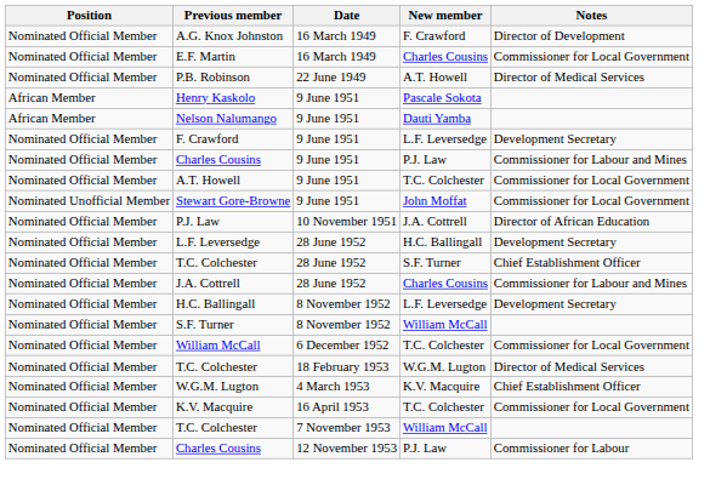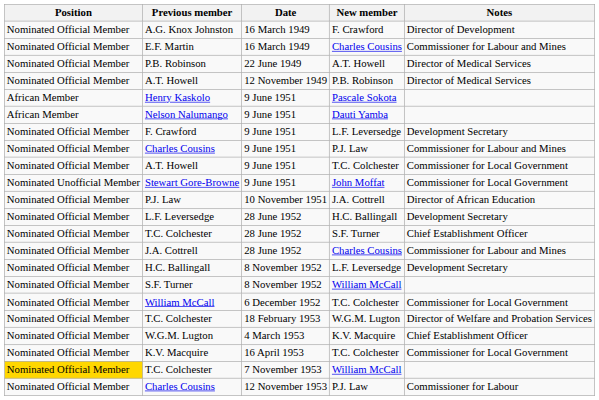 <table class="wikitable sortable">
 <tr>
 <th>Position</th>
 <th>Previous member</th>
 <th>Date</th>
 <th>New member</th>
 <th>Notes</th>
 </tr>
 <tr>
 <td>Nominated Official Member</td>
 <td>A.G. Knox Johnston</td>
 <td>16 March 1949</td>
 <td>F. Crawford</td>
 <td>Director of Development</td>
 </tr>
 <tr>
 <td>Nominated Official Member</td>
 <td>E.F. Martin</td>
 <td>16 March 1949</td>
 <td><a href='#'>Charles Cousins</a></td>
-<td>Commissioner for Local Government</td>
+<td>Commissioner for Labour and Mines</td>
 </tr>
 <tr>
 <td>Nominated Official Member</td>
 <td>P.B. Robinson</td>
 <td>22 June 1949</td>
 <td>A.T. Howell</td>
+<td>Director of Medical Services</td>
+</tr>
+<tr>
+<td>Nominated Official Member</td>
+<td>A.T. Howell</td>
+<td>12 November 1949</td>
+<td>P.B. Robinson</td>
 <td>Director of Medical Services</td>
 </tr>
 <tr>
 <td>African Member</td>
 <td><a href='#'>Henry Kaskolo</a></td>
 <td>9 June 1951</td>
 <td><a href='#'>Pascale Sokota</a></td>
 <td></td>
 </tr>
 <tr>
 <td>African Member</td>
 <td><a href='#'>Nelson Nalumango</a></td>
 <td>9 June 1951</td>
 <td><a href='#'>Dauti Yamba</a></td>
 <td></td>
 </tr>
 <tr>
 <td>Nominated Official Member</td>
 <td>F. Crawford</td>
 <td>9 June 1951</td>
 <td>L.F. Leversedge</td>
 <td>Development Secretary</td>
 </tr>
 <tr>
 <td>Nominated Official Member</td>
 <td><a href='#'>Charles Cousins</a></td>
 <td>9 June 1951</td>
 <td>P.J. Law</td>
 <td>Commissioner for Labour and Mines</td>
 </tr>
 <tr>
 <td>Nominated Official Member</td>
 <td>A.T. Howell</td>
 <td>9 June 1951</td>
 <td>T.C. Colchester</td>
 <td>Commissioner for Local Government</td>
 </tr>
 <tr>
 <td>Nominated Unofficial Member</td>
 <td><a href='#'>Stewart Gore-Browne</a></td>
 <td>9 June 1951</td>
 <td><a href='#'>John Moffat</a></td>
 <td>Commissioner for Local Government</td>
 </tr>
 <tr>
 <td>Nominated Official Member</td>
 <td>P.J. Law</td>
 <td>10 November 1951</td>
 <td>J.A. Cottrell</td>
 <td>Director of African Education</td>
 </tr>
 <tr>
 <td>Nominated Official Member</td>
 <td>L.F. Leversedge</td>
 <td>28 June 1952</td>
 <td>H.C. Ballingall</td>
 <td>Development Secretary</td>
 </tr>
 <tr>
 <td>Nominated Official Member</td>
 <td>T.C. Colchester</td>
 <td>28 June 1952</td>
 <td>S.F. Turner</td>
 <td>Chief Establishment Officer</td>
 </tr>
 <tr>
 <td>Nominated Official Member</td>
 <td>J.A. Cottrell</td>
 <td>28 June 1952</td>
 <td><a href='#'>Charles Cousins</a></td>
 <td>Commissioner for Labour and Mines</td>
 </tr>
 <tr>
 <td>Nominated Official Member</td>
 <td>H.C. Ballingall</td>
 <td>8 November 1952</td>
 <td>L.F. Leversedge</td>
 <td>Development Secretary</td>
 </tr>
 <tr>
 <td>Nominated Official Member</td>
 <td>S.F. Turner</td>
 <td>8 November 1952</td>
 <td><a href='#'>William McCall</a></td>
 <td></td>
 </tr>
 <tr>
 <td>Nominated Official Member</td>
 <td><a href='#'>William McCall</a></td>
 <td>6 December 1952</td>
 <td>T.C. Colchester</td>
 <td>Commissioner for Local Government</td>
 </tr>
 <tr>
 <td>Nominated Official Member</td>
 <td>T.C. Colchester</td>
 <td>18 February 1953</td>
 <td>W.G.M. Lugton</td>
-<td>Director of Medical Services</td>
+<td>Director of Welfare and Probation Services</td>
 </tr>
 <tr>
 <td>Nominated Official Member</td>
 <td>W.G.M. Lugton</td>
 <td>4 March 1953</td>
 <td>K.V. Macquire</td>
 <td>Chief Establishment Officer</td>
 </tr>
 <tr>
 <td>Nominated Official Member</td>
 <td>K.V. Macquire</td>
 <td>16 April 1953</td>
 <td>T.C. Colchester</td>
 <td>Commissioner for Local Government</td>
 </tr>
 <tr>
-<td>Nominated Official Member</td>
+<td style="background: gold;">Nominated Official Member</td>
 <td>T.C. Colchester</td>
 <td>7 November 1953</td>
 <td><a href='#'>William McCall</a></td>
 <td></td>
 </tr>
 <tr>
 <td>Nominated Official Member</td>
 <td><a href='#'>Charles Cousins</a></td>
 <td>12 November 1953</td>
 <td>P.J. Law</td>
 <td>Commissioner for Labour</td>
 </tr>
 </table>
